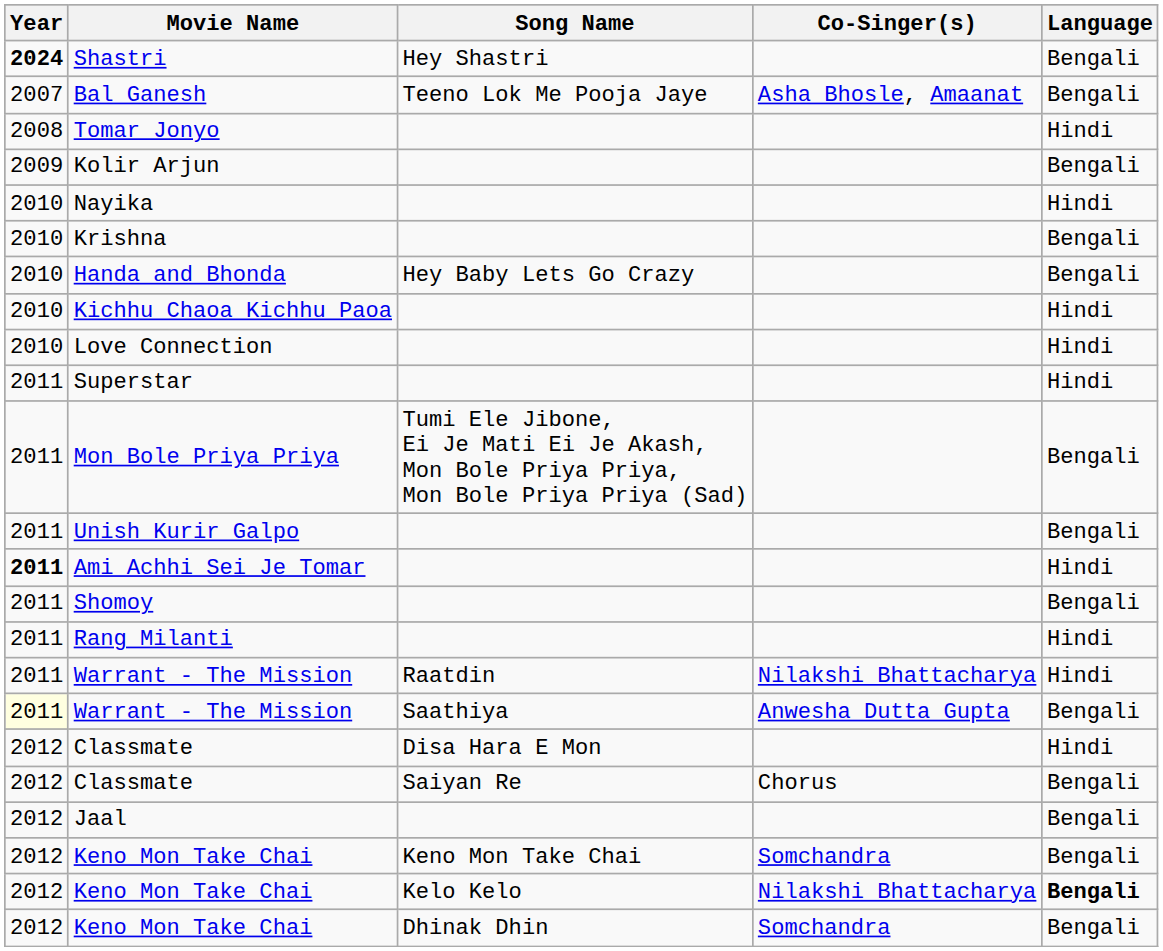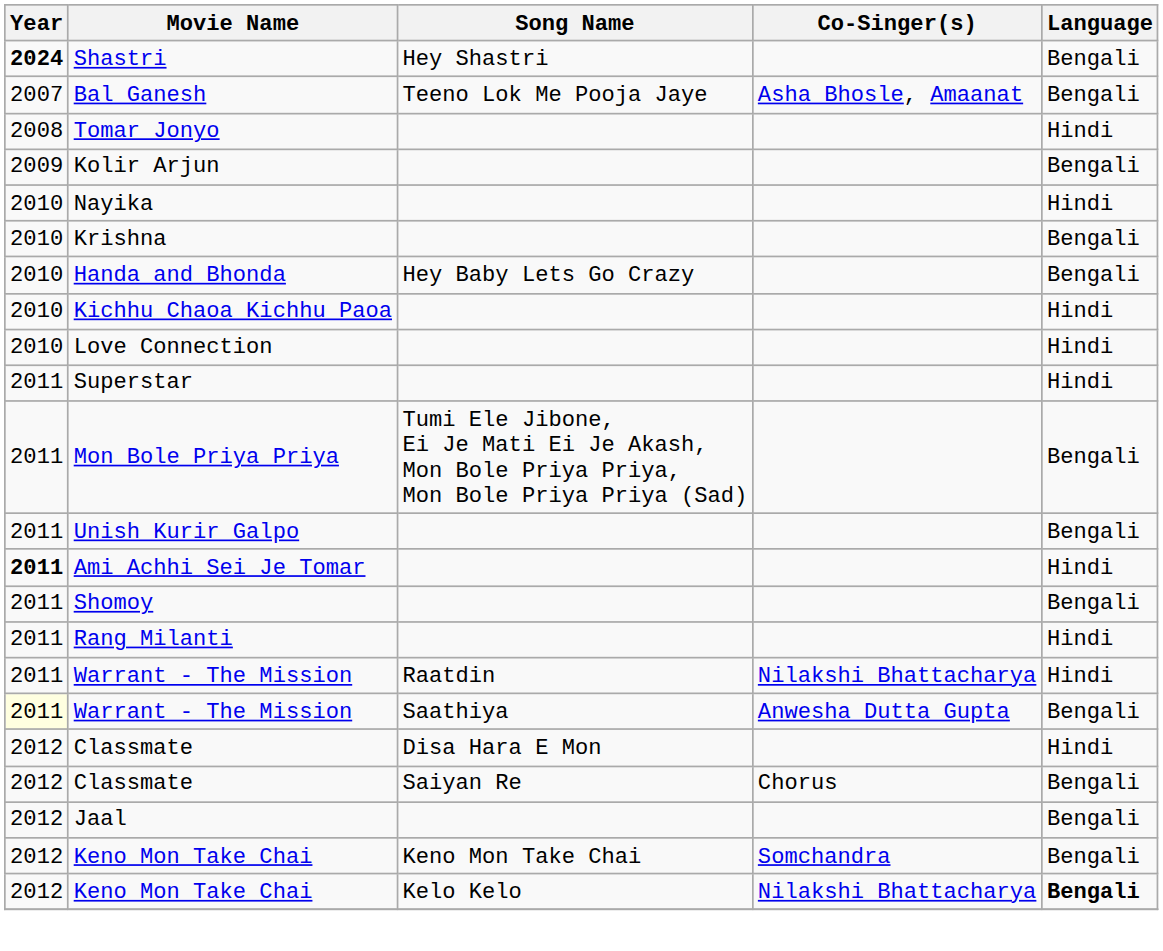 <table class="wikitable sortable">
 <tr>
 <th>Year</th>
 <th>Movie Name</th>
 <th>Song Name</th>
 <th>Co-Singer(s)</th>
 <th>Language</th>
 </tr>
 <tr>
 <td><strong>2024</strong></td>
 <td><a href='#'>Shastri</a></td>
 <td>Hey Shastri</td>
 <td></td>
 <td>Bengali</td>
 </tr>
 <tr>
 <td>2007</td>
 <td><a href='#'>Bal Ganesh</a></td>
 <td>Teeno Lok Me Pooja Jaye</td>
 <td><a href='#'>Asha Bhosle</a>, <a href='#'>Amaanat</a></td>
 <td>Bengali</td>
 </tr>
 <tr>
 <td>2008</td>
 <td><a href='#'>Tomar Jonyo</a></td>
 <td></td>
 <td></td>
 <td>Hindi</td>
 </tr>
 <tr>
 <td>2009</td>
 <td>Kolir Arjun</td>
 <td></td>
 <td></td>
 <td>Bengali</td>
 </tr>
 <tr>
 <td>2010</td>
 <td>Nayika</td>
 <td></td>
 <td></td>
 <td>Hindi</td>
 </tr>
 <tr>
 <td>2010</td>
 <td>Krishna</td>
 <td></td>
 <td></td>
 <td>Bengali</td>
 </tr>
 <tr>
 <td>2010</td>
 <td><a href='#'>Handa and Bhonda</a></td>
 <td>Hey Baby Lets Go Crazy</td>
 <td></td>
 <td>Bengali</td>
 </tr>
 <tr>
 <td>2010</td>
 <td><a href='#'>Kichhu Chaoa Kichhu Paoa</a></td>
 <td></td>
 <td></td>
 <td>Hindi</td>
 </tr>
 <tr>
 <td>2010</td>
 <td>Love Connection</td>
 <td></td>
 <td></td>
 <td>Hindi</td>
 </tr>
 <tr>
 <td>2011</td>
 <td>Superstar</td>
 <td></td>
 <td></td>
 <td>Hindi</td>
 </tr>
 <tr>
 <td>2011</td>
 <td><a href='#'>Mon Bole Priya Priya</a></td>
 <td>Tumi Ele Jibone,<br>Ei Je Mati Ei Je Akash,<br>Mon Bole Priya Priya,<br>Mon Bole Priya Priya (Sad)</td>
 <td></td>
 <td>Bengali</td>
 </tr>
 <tr>
 <td>2011</td>
 <td><a href='#'>Unish Kurir Galpo</a></td>
 <td></td>
 <td></td>
 <td>Bengali</td>
 </tr>
 <tr>
 <td><strong>2011</strong></td>
 <td><a href='#'>Ami Achhi Sei Je Tomar</a></td>
 <td></td>
 <td></td>
 <td>Hindi</td>
 </tr>
 <tr>
 <td>2011</td>
 <td><a href='#'>Shomoy</a></td>
 <td></td>
 <td></td>
 <td>Bengali</td>
 </tr>
 <tr>
 <td>2011</td>
 <td><a href='#'>Rang Milanti</a></td>
 <td></td>
 <td></td>
 <td>Hindi</td>
 </tr>
 <tr>
 <td>2011</td>
 <td><a href='#'>Warrant - The Mission</a></td>
 <td>Raatdin</td>
 <td><a href='#'>Nilakshi Bhattacharya</a></td>
 <td>Hindi</td>
 </tr>
 <tr>
 <td style="background: lightyellow;">2011</td>
 <td><a href='#'>Warrant - The Mission</a></td>
 <td>Saathiya</td>
 <td><a href='#'>Anwesha Dutta Gupta</a></td>
 <td>Bengali</td>
 </tr>
 <tr>
 <td>2012</td>
 <td>Classmate</td>
 <td>Disa Hara E Mon</td>
 <td></td>
 <td>Hindi</td>
 </tr>
 <tr>
 <td>2012</td>
 <td>Classmate</td>
 <td>Saiyan Re</td>
 <td>Chorus</td>
 <td>Bengali</td>
 </tr>
 <tr>
 <td>2012</td>
 <td>Jaal</td>
 <td></td>
 <td></td>
 <td>Bengali</td>
 </tr>
 <tr>
 <td>2012</td>
 <td><a href='#'>Keno Mon Take Chai</a></td>
 <td>Keno Mon Take Chai</td>
 <td><a href='#'>Somchandra</a></td>
 <td>Bengali</td>
 </tr>
 <tr>
 <td>2012</td>
 <td><a href='#'>Keno Mon Take Chai</a></td>
 <td>Kelo Kelo</td>
 <td><a href='#'>Nilakshi Bhattacharya</a></td>
 <td><strong>Bengali</strong></td>
 </tr>
 <tr>
-<td>2012</td>
-<td><a href='#'>Keno Mon Take Chai</a></td>
-<td>Dhinak Dhin</td>
-<td><a href='#'>Somchandra</a></td>
-<td>Bengali</td>
-</tr>
-<tr>
 </tr>
 </table>
